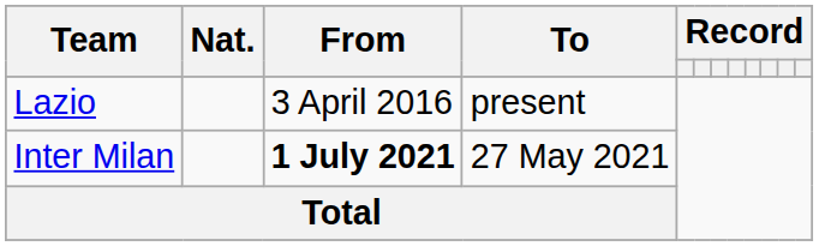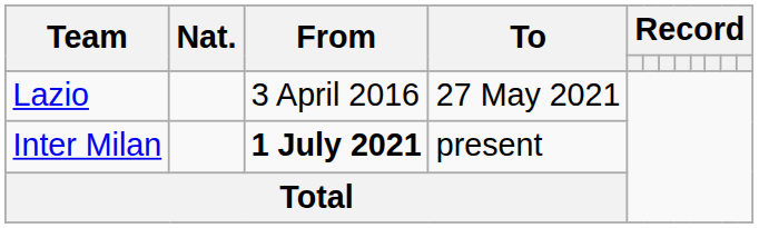 <table class="wikitable" style="text-align: center">
 <tr>
 <th rowspan="2">Team</th>
 <th rowspan="2">Nat.</th>
 <th rowspan="2">From</th>
 <th rowspan="2">To</th>
 <th colspan="8">Record</th>
 </tr>
 <tr>
 <th></th>
 <th></th>
 <th></th>
 <th></th>
 <th></th>
 <th></th>
 <th></th>
 <th></th>
 </tr>
 <tr>
 <td align="left"><a href='#'>Lazio</a></td>
 <td></td>
 <td align="left">3 April 2016</td>
-<td align="left">present<br></td>
+<td align="left">27 May 2021<br></td>
 </tr>
 <tr>
 <td align="left"><a href='#'>Inter Milan</a></td>
 <td></td>
 <td align="left"><strong>1 July 2021</strong></td>
-<td align="left">27 May 2021<br></td>
+<td align="left">present<br></td>
 </tr>
 <tr>
 <th colspan="4">Total<br></th>
 </tr>
 </table>
